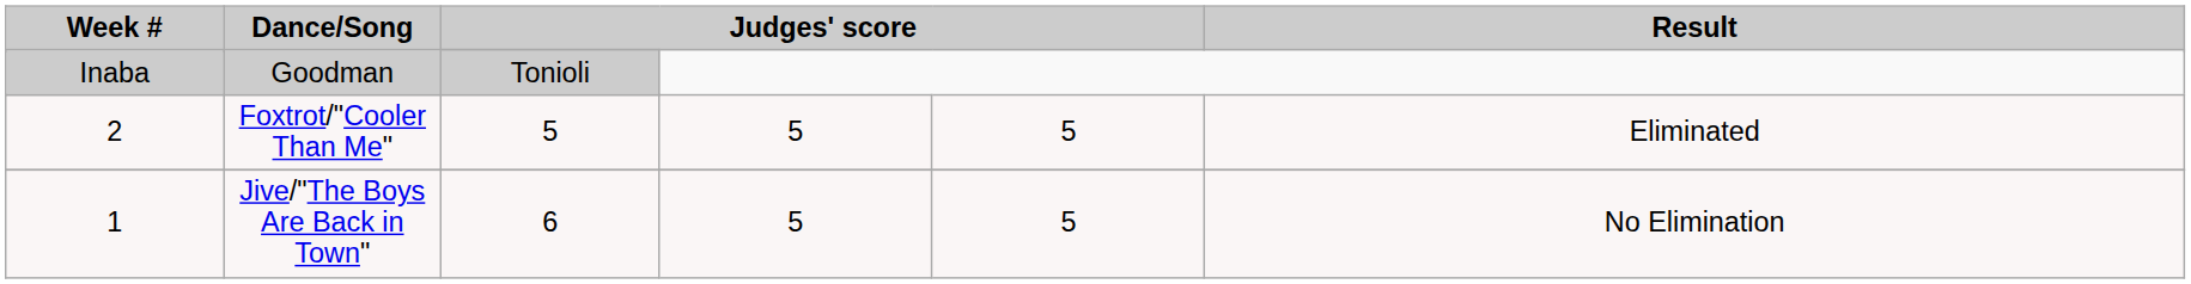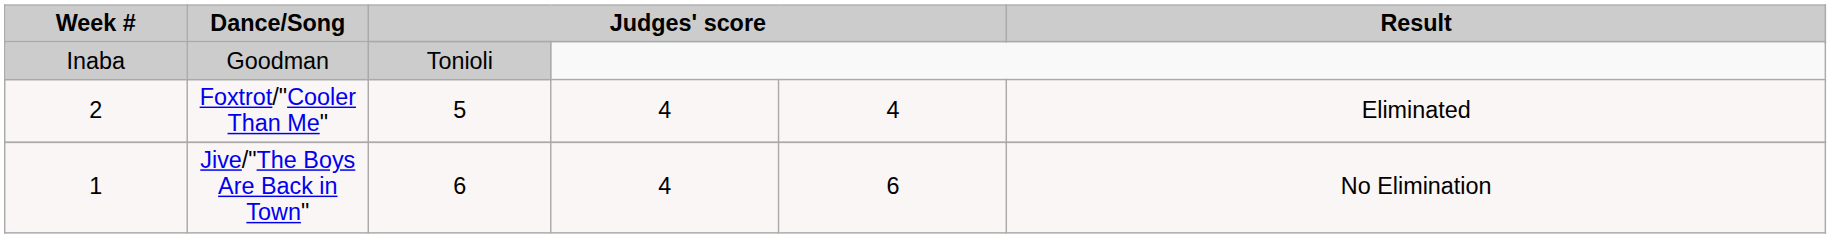 <table class="wikitable" align="left">
 <tr>
 <td rowspan="2" bgcolor="CCCCCC" align="Center"><strong>Week #</strong></td>
 <td rowspan="2" bgcolor="CCCCCC" align="Center"><strong>Dance/Song</strong></td>
 <td colspan="3" bgcolor="CCCCCC" align="Center"><strong>Judges' score</strong></td>
 <td rowspan="2" bgcolor="CCCCCC" align="Center"><strong>Result</strong></td>
 </tr>
 <tr>
 </tr>
 <tr>
 <td bgcolor="CCCCCC" width="10%" align="center">Inaba</td>
 <td bgcolor="CCCCCC" width="10%" align="center">Goodman</td>
 <td bgcolor="CCCCCC" width="10%" align="center">Tonioli</td>
 </tr>
 <tr>
 </tr>
 <tr>
 <td align="center" bgcolor="FAF6F6">2</td>
 <td align="center" bgcolor="FAF6F6"><a href='#'>Foxtrot</a>/"<a href='#'>Cooler Than Me</a>"</td>
 <td align="center" bgcolor="FAF6F6">5</td>
-<td align="center" bgcolor="FAF6F6">5</td>
-<td align="center" bgcolor="FAF6F6">5</td>
+<td align="center" bgcolor="FAF6F6">4</td>
+<td align="center" bgcolor="FAF6F6">4</td>
 <td align="center" bgcolor="FAF6F6">Eliminated</td>
 </tr>
 <tr>
 </tr>
 <tr>
 <td align="center" bgcolor="FAF6F6">1</td>
 <td align="center" bgcolor="FAF6F6"><a href='#'>Jive</a>/"<a href='#'>The Boys Are Back in Town</a>"</td>
 <td align="center" bgcolor="FAF6F6">6</td>
-<td align="center" bgcolor="FAF6F6">5</td>
-<td align="center" bgcolor="FAF6F6">5</td>
+<td align="center" bgcolor="FAF6F6">4</td>
+<td align="center" bgcolor="FAF6F6">6</td>
 <td align="center" bgcolor="FAF6F6">No Elimination</td>
 </tr>
 </table>
